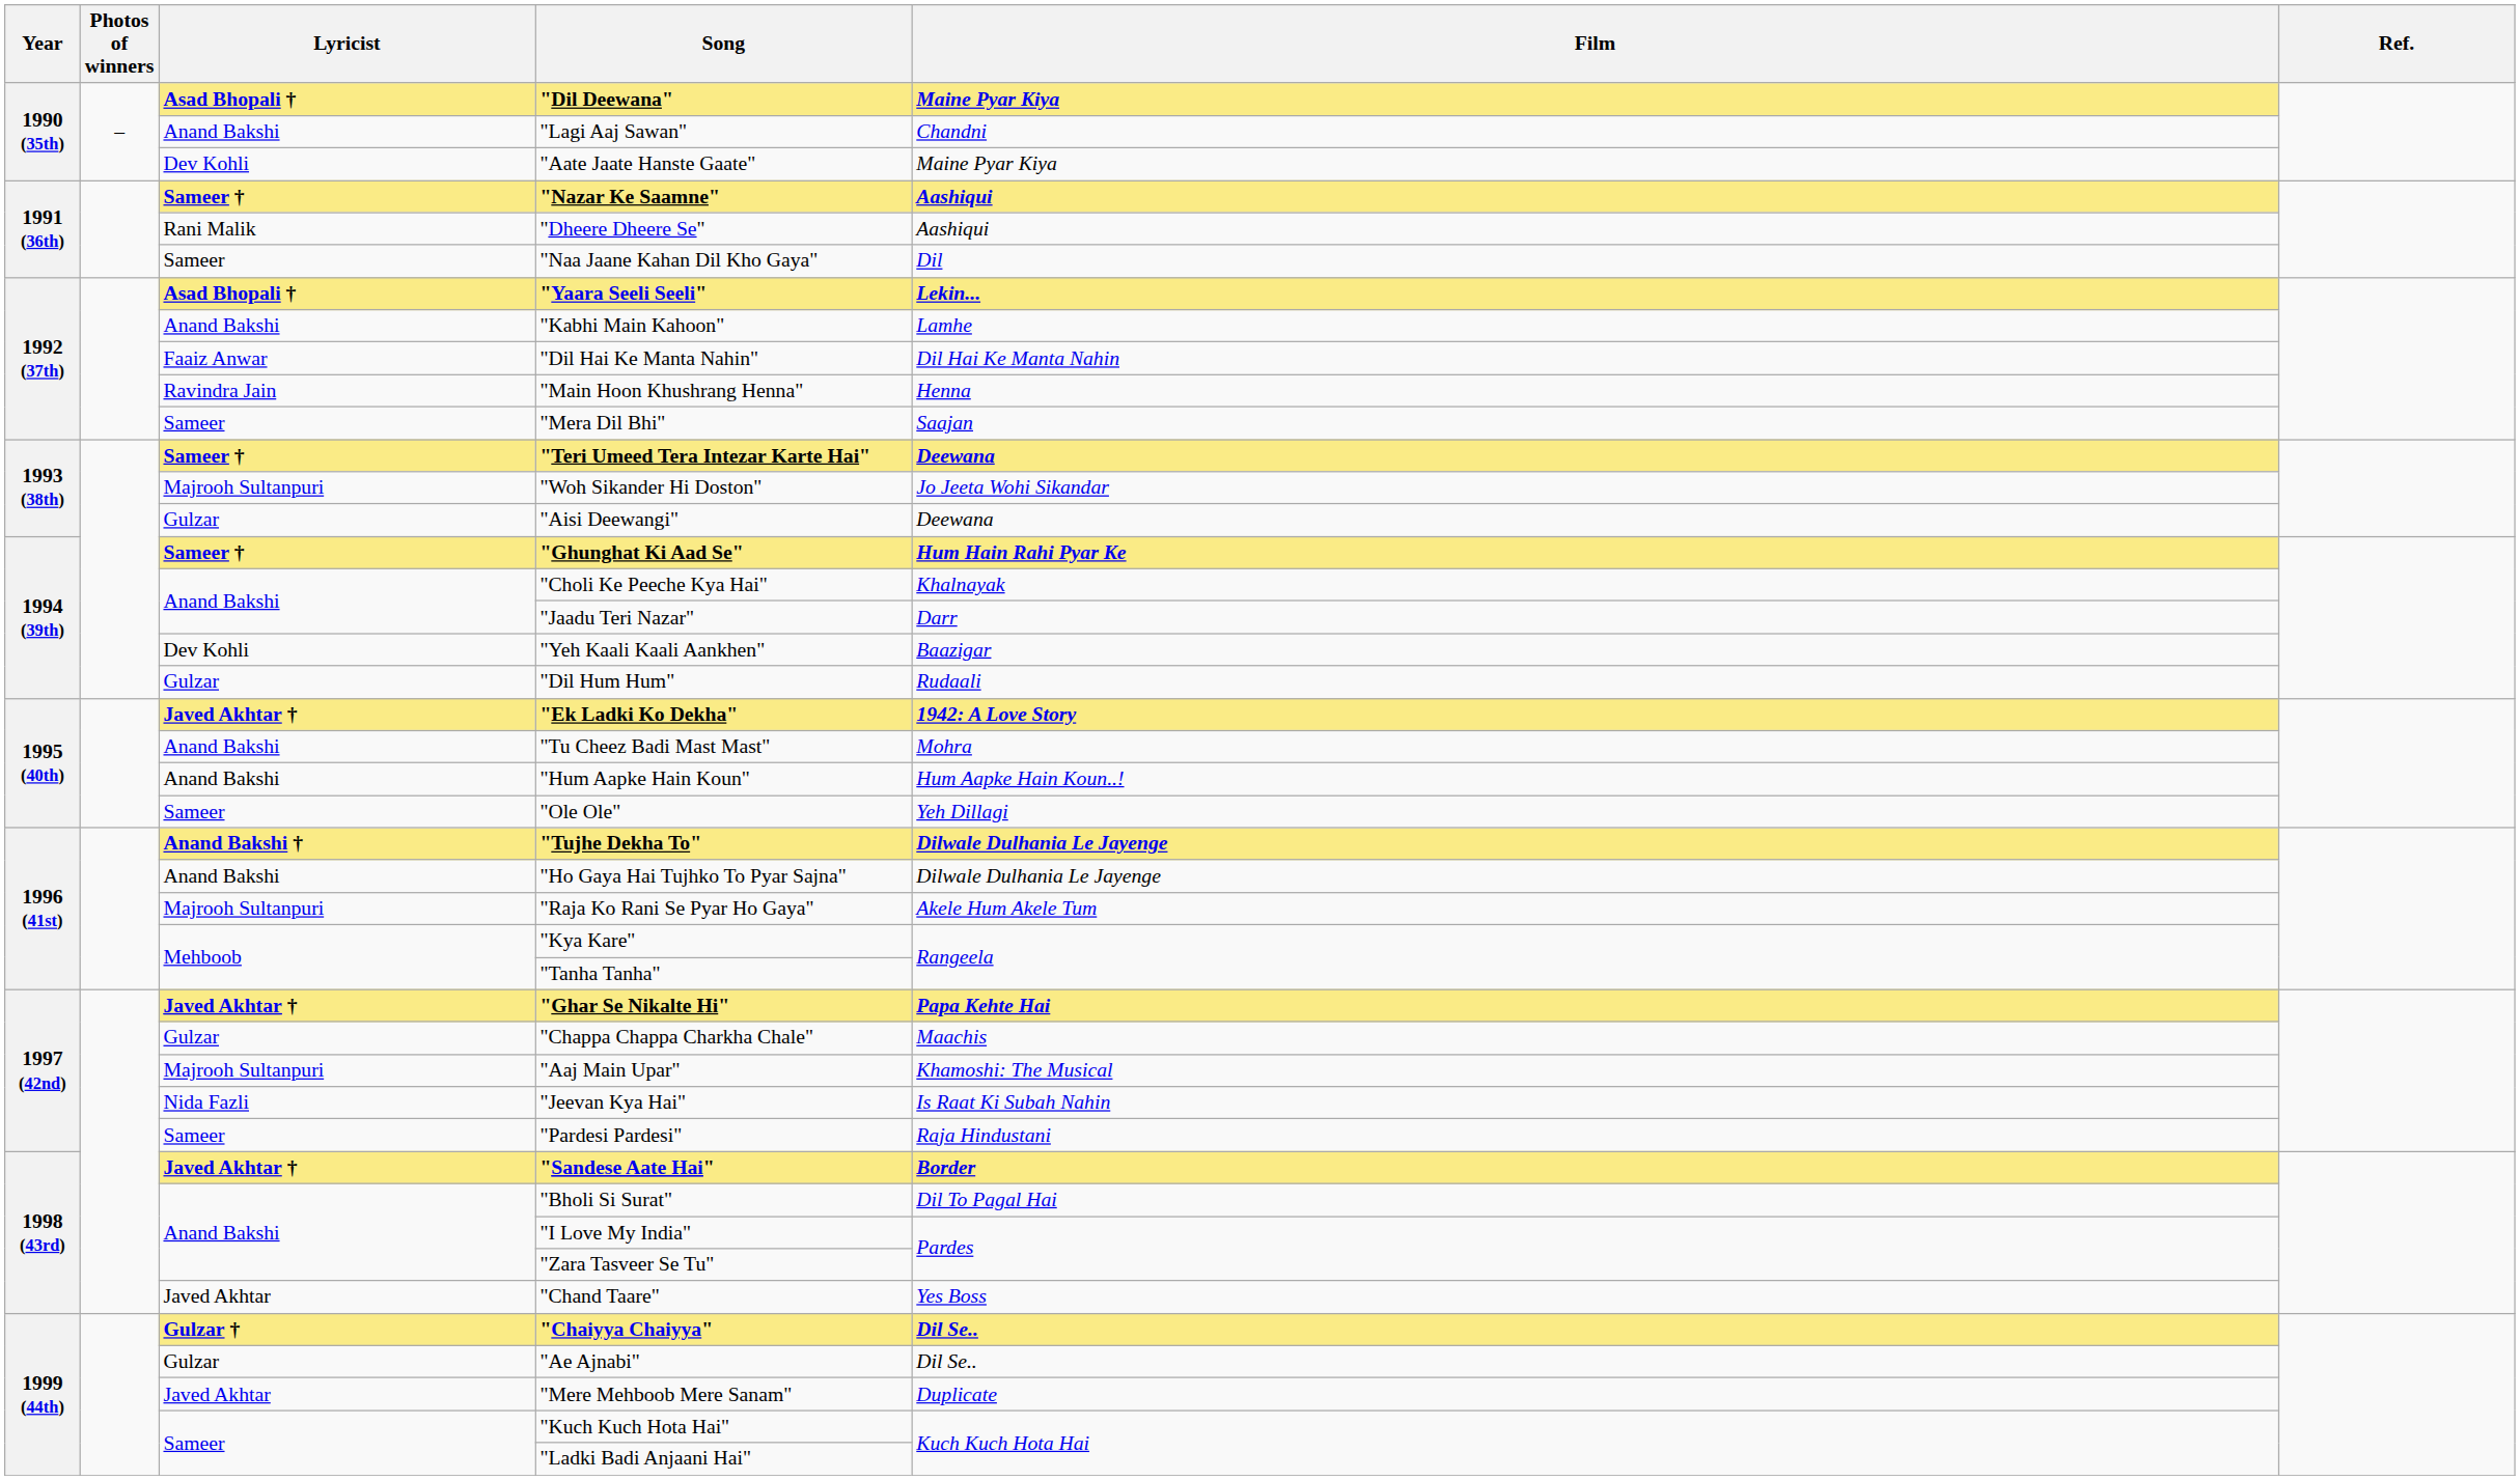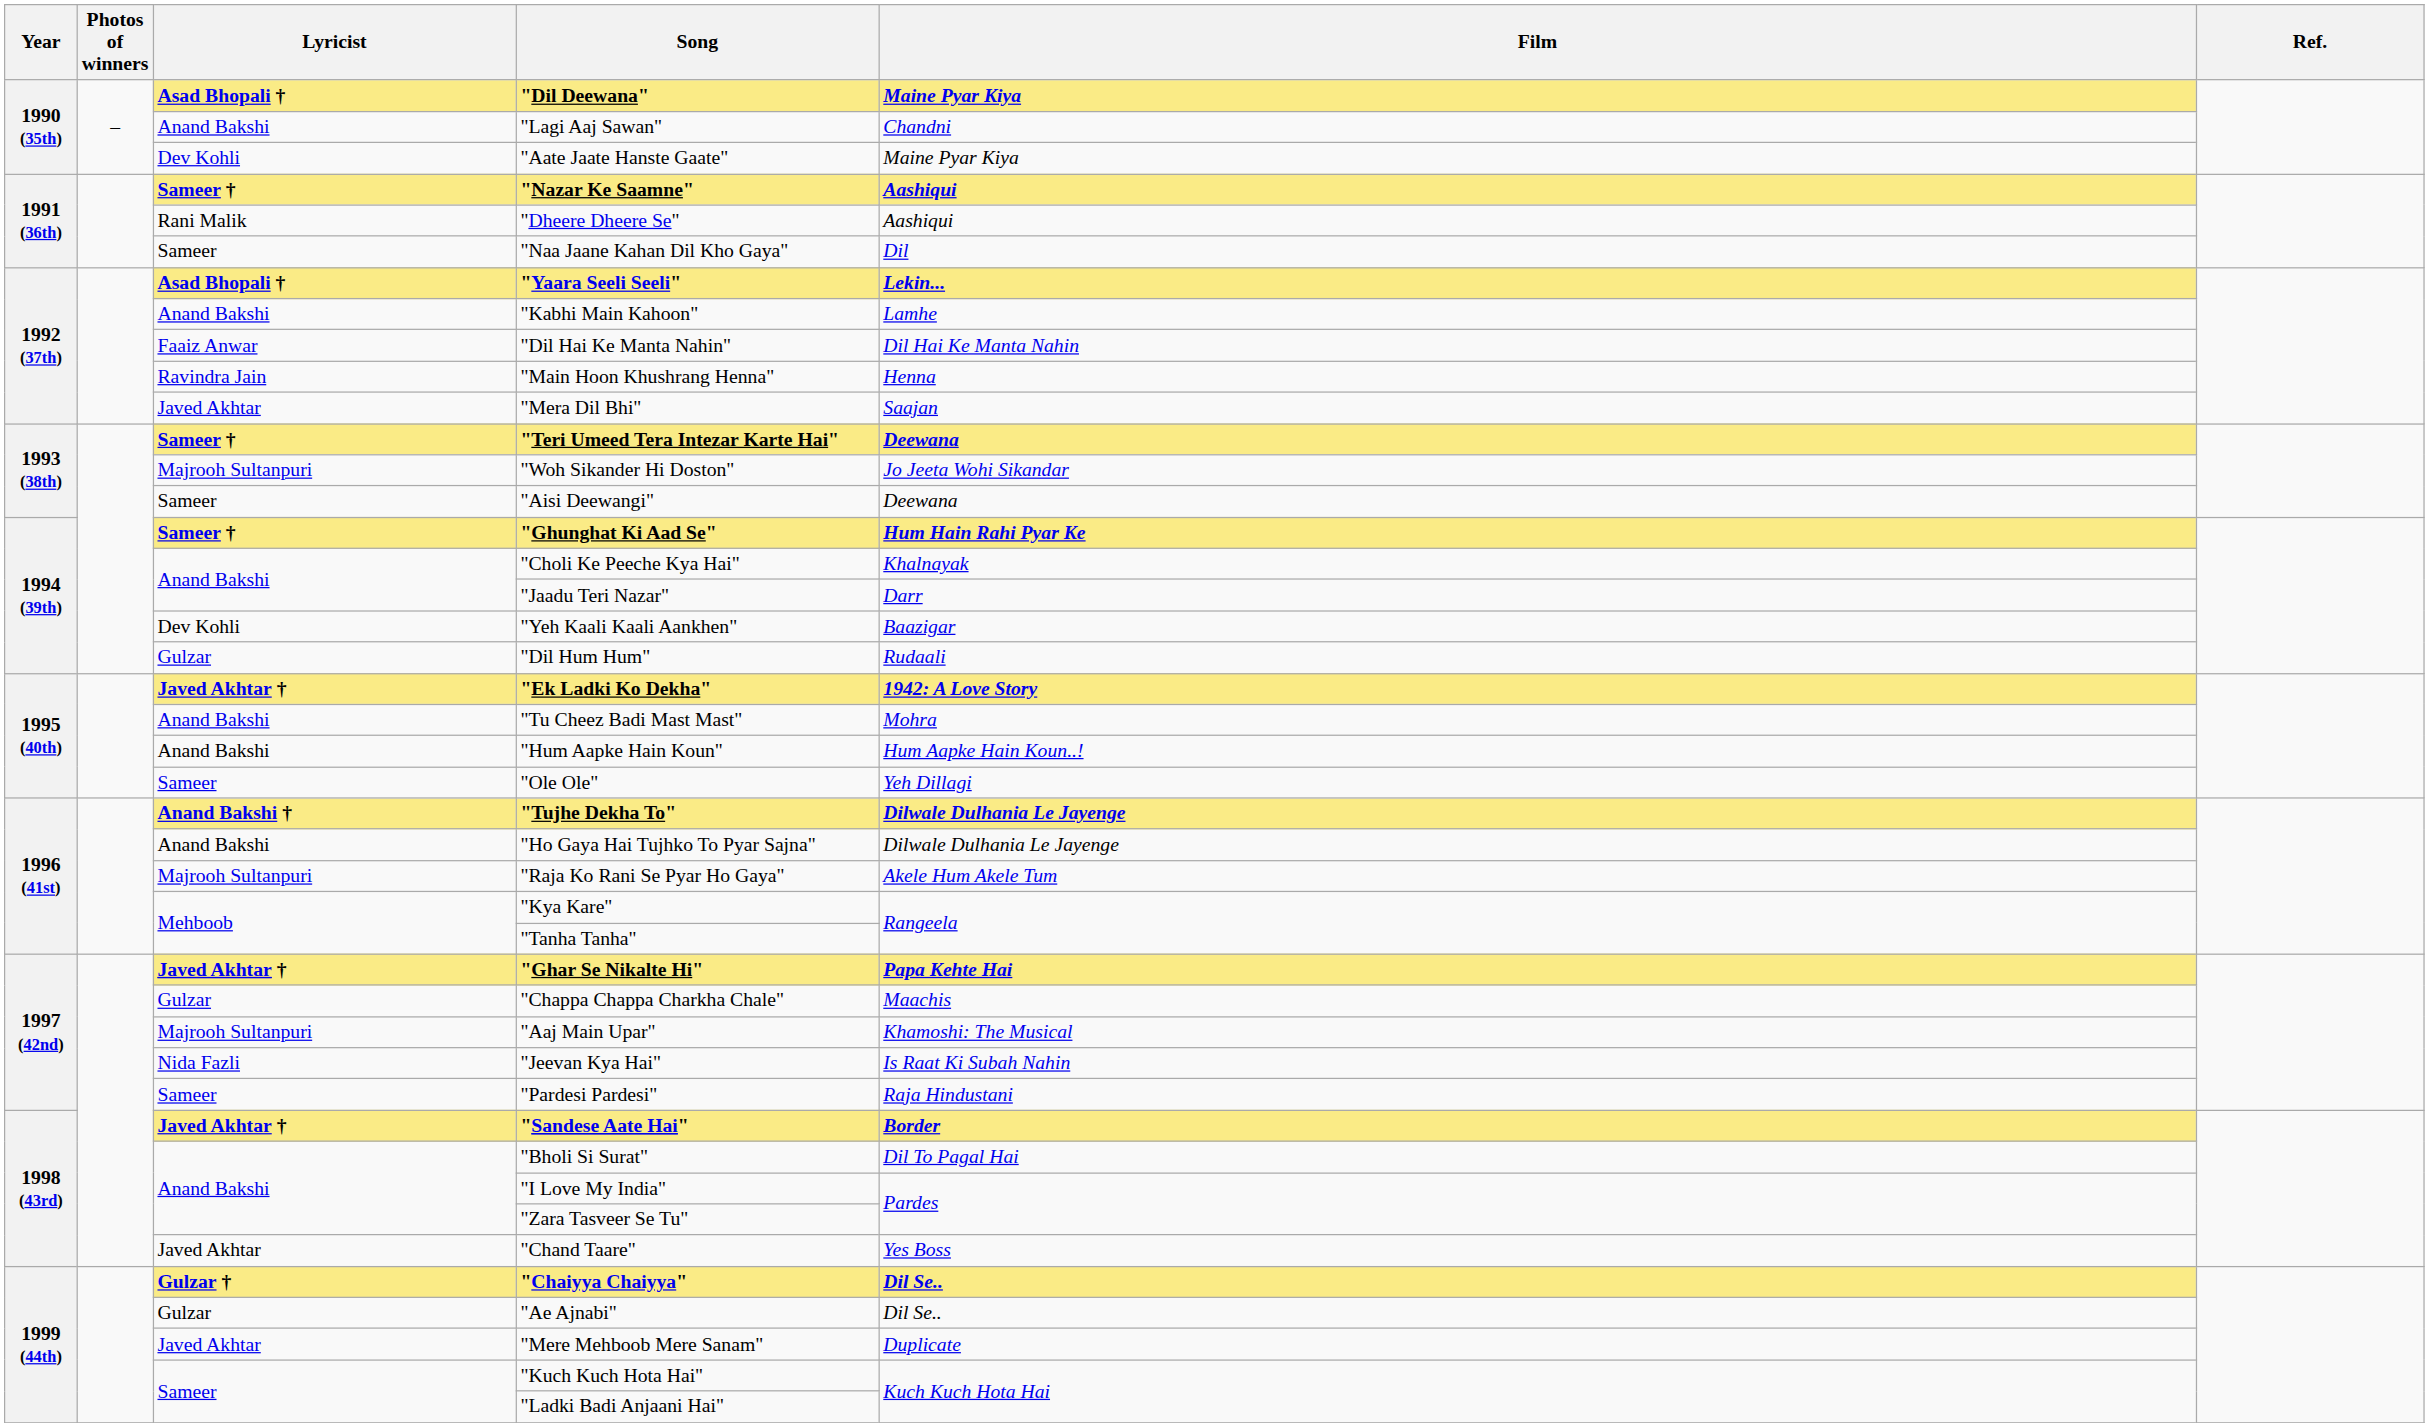 <table class="wikitable sortable" style="text-align:left;">
 <tr>
 <th scope="col" style="width:3%; text-align:center;">Year</th>
 <th scope="col" style="width:3%;text-align:center;">Photos of winners</th>
 <th scope="col" style="width:15%;text-align:center;">Lyricist</th>
 <th scope="col" style="width:15%;text-align:center;">Song</th>
 <th>Film</th>
 <th>Ref.</th>
 </tr>
 <tr>
 <th rowspan="3" scope="row" style="text-align:center">1990<br><small>(<a href='#'>35th</a>)</small></th>
 <td rowspan="3" style="text-align:center">–</td>
 <td style="background:#FAEB86;"><a href='#'><strong>Asad Bhopali</strong></a> <strong>†</strong></td>
 <td style="background:#FAEB86;"><strong>"<u>Dil Deewana</u>"</strong></td>
 <td style="background:#FAEB86;"><strong><em><a href='#'>Maine Pyar Kiya</a></em></strong></td>
 <td rowspan="3"></td>
 </tr>
 <tr>
 <td><a href='#'>Anand Bakshi</a></td>
 <td>"Lagi Aaj Sawan"</td>
 <td><em><a href='#'>Chandni</a></em></td>
 </tr>
 <tr>
 <td><a href='#'>Dev Kohli</a></td>
 <td>"Aate Jaate Hanste Gaate"</td>
 <td><em>Maine Pyar Kiya</em></td>
 </tr>
 <tr>
 <th rowspan="3" scope="row" style="text-align:center">1991<br><small>(<a href='#'>36th</a>)</small></th>
 <td rowspan="3" style="text-align:center"></td>
 <td style="background:#FAEB86;"><a href='#'><strong>Sameer</strong></a> <strong>†</strong></td>
 <td style="background:#FAEB86;"><strong>"<u>Nazar Ke Saamne</u>"</strong></td>
 <td style="background:#FAEB86;"><strong><em><a href='#'>Aashiqui</a></em></strong></td>
 <td rowspan="3"></td>
 </tr>
 <tr>
 <td>Rani Malik</td>
 <td>"<a href='#'>Dheere Dheere Se</a>"</td>
 <td><em>Aashiqui</em></td>
 </tr>
 <tr>
 <td>Sameer</td>
 <td>"Naa Jaane Kahan Dil Kho Gaya"</td>
 <td><em><a href='#'>Dil</a></em></td>
 </tr>
 <tr>
 <th rowspan="5" scope="row" style="text-align:center">1992<br><small>(<a href='#'>37th</a>)</small></th>
 <td rowspan="5"></td>
 <td style="background:#FAEB86;"><a href='#'><strong>Asad Bhopali</strong></a> <strong>†</strong></td>
 <td style="background:#FAEB86;"><strong>"<a href='#'>Yaara Seeli Seeli</a>"</strong></td>
 <td style="background:#FAEB86;"><strong><em><a href='#'>Lekin...</a></em></strong></td>
 <td rowspan="5"></td>
 </tr>
 <tr>
 <td><a href='#'>Anand Bakshi</a></td>
 <td>"Kabhi Main Kahoon"</td>
 <td><em><a href='#'>Lamhe</a></em></td>
 </tr>
 <tr>
 <td><a href='#'>Faaiz Anwar</a></td>
 <td>"Dil Hai Ke Manta Nahin"</td>
 <td><em><a href='#'>Dil Hai Ke Manta Nahin</a></em></td>
 </tr>
 <tr>
 <td><a href='#'>Ravindra Jain</a></td>
 <td>"Main Hoon Khushrang Henna"</td>
 <td><em><a href='#'>Henna</a></em></td>
 </tr>
 <tr>
-<td><a href='#'>Sameer</a></td>
+<td><a href='#'>Javed Akhtar</a></td>
 <td>"Mera Dil Bhi"</td>
 <td><em><a href='#'>Saajan</a></em></td>
 </tr>
 <tr>
 <th rowspan="3" scope="row" style="text-align:center">1993<br><small>(<a href='#'>38th</a>)</small></th>
 <td rowspan="8"></td>
 <td style="background:#FAEB86;"><strong><a href='#'>Sameer</a></strong> <strong>†</strong></td>
 <td style="background:#FAEB86;"><strong>"<u>Teri Umeed Tera Intezar Karte Hai</u>"</strong></td>
 <td style="background:#FAEB86;"><strong><em><a href='#'>Deewana</a></em></strong></td>
 <td rowspan="3"></td>
 </tr>
 <tr>
 <td><a href='#'>Majrooh Sultanpuri</a></td>
 <td>"Woh Sikander Hi Doston"</td>
 <td><em><a href='#'>Jo Jeeta Wohi Sikandar</a></em></td>
 </tr>
 <tr>
-<td><a href='#'>Gulzar</a></td>
+<td>Sameer</td>
 <td>"Aisi Deewangi"</td>
 <td><em>Deewana</em></td>
 </tr>
 <tr>
 <th rowspan="5" scope="row" style="text-align:center">1994<br><small>(<a href='#'>39th</a>)</small></th>
 <td style="background:#FAEB86;"><a href='#'><strong>Sameer</strong></a> <strong>†</strong></td>
 <td style="background:#FAEB86;"><strong>"<u>Ghunghat Ki Aad Se</u>"</strong></td>
 <td style="background:#FAEB86;"><em><a href='#'><strong>Hum Hain Rahi Pyar Ke</strong></a></em></td>
 <td rowspan="5"></td>
 </tr>
 <tr>
 <td rowspan="2"><a href='#'>Anand Bakshi</a></td>
 <td>"Choli Ke Peeche Kya Hai"</td>
 <td><em><a href='#'>Khalnayak</a></em></td>
 </tr>
 <tr>
 <td>"Jaadu Teri Nazar"</td>
 <td><em><a href='#'>Darr</a></em></td>
 </tr>
 <tr>
 <td>Dev Kohli</td>
 <td>"Yeh Kaali Kaali Aankhen"</td>
 <td><em><a href='#'>Baazigar</a></em></td>
 </tr>
 <tr>
 <td><a href='#'>Gulzar</a></td>
 <td>"Dil Hum Hum"</td>
 <td><em><a href='#'>Rudaali</a></em></td>
 </tr>
 <tr>
 <th rowspan="4" scope="row" style="text-align:center">1995<br><small>(<a href='#'>40th</a>)</small></th>
 <td rowspan="4" style="text-align:center"></td>
 <td style="background:#FAEB86;"><strong><a href='#'>Javed Akhtar</a></strong> <strong>†</strong></td>
 <td style="background:#FAEB86;"><strong>"<u>Ek Ladki Ko Dekha</u>"</strong></td>
 <td style="background:#FAEB86;"><strong><em><a href='#'>1942: A Love Story</a></em></strong></td>
 <td rowspan="4"></td>
 </tr>
 <tr>
 <td><a href='#'>Anand Bakshi</a></td>
 <td>"Tu Cheez Badi Mast Mast"</td>
 <td><em><a href='#'>Mohra</a></em></td>
 </tr>
 <tr>
 <td>Anand Bakshi</td>
 <td>"Hum Aapke Hain Koun"</td>
 <td><em><a href='#'>Hum Aapke Hain Koun..!</a></em></td>
 </tr>
 <tr>
 <td><a href='#'>Sameer</a></td>
 <td>"Ole Ole"</td>
 <td><em><a href='#'>Yeh Dillagi</a></em></td>
 </tr>
 <tr>
 <th rowspan="5" scope="row" style="text-align:center">1996<br><small>(<a href='#'>41st</a>)</small></th>
 <td rowspan="5" style="text-align:center"></td>
 <td style="background:#FAEB86;"><strong><a href='#'>Anand Bakshi</a></strong> <strong>†</strong></td>
 <td style="background:#FAEB86;"><strong>"<u>Tujhe Dekha To</u>"</strong></td>
 <td style="background:#FAEB86;"><strong><em><a href='#'>Dilwale Dulhania Le Jayenge</a></em></strong></td>
 <td rowspan="5"></td>
 </tr>
 <tr>
 <td>Anand Bakshi</td>
 <td>"Ho Gaya Hai Tujhko To Pyar Sajna"</td>
 <td><em>Dilwale Dulhania Le Jayenge</em></td>
 </tr>
 <tr>
 <td><a href='#'>Majrooh Sultanpuri</a></td>
 <td>"Raja Ko Rani Se Pyar Ho Gaya"</td>
 <td><em><a href='#'>Akele Hum Akele Tum</a></em></td>
 </tr>
 <tr>
 <td rowspan="2"><a href='#'>Mehboob</a></td>
 <td>"Kya Kare"</td>
 <td rowspan="2"><em><a href='#'>Rangeela</a></em></td>
 </tr>
 <tr>
 <td>"Tanha Tanha"</td>
 </tr>
 <tr>
 <th rowspan="5" scope="row" style="text-align:center">1997<br><small>(<a href='#'>42nd</a>)</small></th>
 <td rowspan="10"></td>
 <td style="background:#FAEB86;"><a href='#'><u><strong>Javed Akhtar</strong></u></a> <strong>†</strong></td>
 <td style="background:#FAEB86;"><strong>"<u>Ghar Se Nikalte Hi</u>"</strong></td>
 <td style="background:#FAEB86;"><strong><em><a href='#'>Papa Kehte Hai</a></em></strong></td>
 <td rowspan="5"></td>
 </tr>
 <tr>
 <td><a href='#'>Gulzar</a></td>
 <td>"Chappa Chappa Charkha Chale"</td>
 <td><em><a href='#'>Maachis</a></em></td>
 </tr>
 <tr>
 <td><a href='#'>Majrooh Sultanpuri</a></td>
 <td>"Aaj Main Upar"</td>
 <td><em><a href='#'>Khamoshi: The Musical</a></em></td>
 </tr>
 <tr>
 <td><a href='#'>Nida Fazli</a></td>
 <td>"Jeevan Kya Hai"</td>
 <td><em><a href='#'>Is Raat Ki Subah Nahin</a></em></td>
 </tr>
 <tr>
 <td><a href='#'>Sameer</a></td>
 <td>"Pardesi Pardesi"</td>
 <td><em><a href='#'>Raja Hindustani</a></em></td>
 </tr>
 <tr>
 <th rowspan="5">1998<br><small>(<a href='#'>43rd</a>)</small></th>
 <td style="background:#FAEB86;"><a href='#'><strong>Javed Akhtar</strong></a> <strong>†</strong></td>
 <td style="background:#FAEB86;"><strong>"<a href='#'><u>Sandese Aate Hai</u></a>"</strong></td>
 <td style="background:#FAEB86;"><em><a href='#'><strong>Border</strong></a></em></td>
 <td rowspan="5"></td>
 </tr>
 <tr>
 <td rowspan="3"><a href='#'>Anand Bakshi</a></td>
 <td>"Bholi Si Surat"</td>
 <td><em><a href='#'>Dil To Pagal Hai</a></em></td>
 </tr>
 <tr>
 <td>"I Love My India"</td>
 <td rowspan="2"><em><a href='#'>Pardes</a></em></td>
 </tr>
 <tr>
 <td>"Zara Tasveer Se Tu"</td>
 </tr>
 <tr>
 <td>Javed Akhtar</td>
 <td>"Chand Taare"</td>
 <td><em><a href='#'>Yes Boss</a></em></td>
 </tr>
 <tr>
 <th rowspan="5">1999<br><small>(<a href='#'>44th</a>)</small></th>
 <td rowspan="5"></td>
 <td style="background:#FAEB86;"><strong><a href='#'>Gulzar</a></strong> <strong>†</strong></td>
 <td style="background:#FAEB86;"><strong>"<a href='#'>Chaiyya Chaiyya</a>"</strong></td>
 <td style="background:#FAEB86;"><strong><em><a href='#'>Dil Se..</a></em></strong></td>
 <td rowspan="5"></td>
 </tr>
 <tr>
 <td>Gulzar</td>
 <td>"Ae Ajnabi"</td>
 <td><em>Dil Se..</em></td>
 </tr>
 <tr>
 <td><a href='#'>Javed Akhtar</a></td>
 <td>"Mere Mehboob Mere Sanam"</td>
 <td><em><a href='#'>Duplicate</a></em></td>
 </tr>
 <tr>
 <td rowspan="2"><a href='#'>Sameer</a></td>
 <td>"Kuch Kuch Hota Hai"</td>
 <td rowspan="2"><em><a href='#'>Kuch Kuch Hota Hai</a></em></td>
 </tr>
 <tr>
 <td>"Ladki Badi Anjaani Hai"</td>
 </tr>
 </table>
